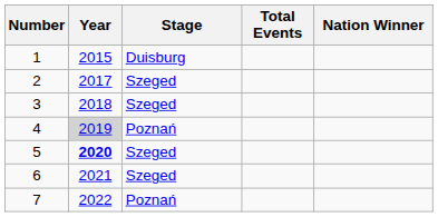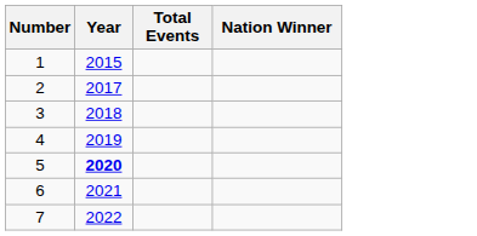 <table class="wikitable" style="font-size: 100%">
 <tr>
 <th style="width:50px;">Number</th>
 <th style="width:50px;">Year</th>
-<th style="width:120px;">Stage</th>
 <th style="width:70px;"><strong>Total Events</strong></th>
 <th style="width:120px;"><strong>Nation Winner</strong></th>
 </tr>
 <tr>
 <td align=center>1</td>
 <td align=center><a href='#'>2015</a></td>
-<td> <a href='#'>Duisburg</a></td>
 <td align=center></td>
 <td align=left></td>
 </tr>
 <tr>
 <td align=center>2</td>
 <td align=center><a href='#'>2017</a></td>
-<td> <a href='#'>Szeged</a></td>
 <td align=center></td>
 <td align=left></td>
 </tr>
 <tr>
 <td align=center>3</td>
 <td align=center><a href='#'>2018</a></td>
-<td> <a href='#'>Szeged</a></td>
 <td align=center></td>
 <td align=left></td>
 </tr>
 <tr>
 <td align=center>4</td>
-<td align=center style="background: lightgrey;"><a href='#'>2019</a></td>
-<td> <a href='#'>Poznań</a></td>
+<td align=center><a href='#'>2019</a></td>
 <td align=center></td>
 <td align=left></td>
 </tr>
 <tr>
 <td align=center>5</td>
 <td align=center><strong><a href='#'>2020</a></strong></td>
-<td> <a href='#'>Szeged</a></td>
 <td align=center></td>
 <td align=left></td>
 </tr>
 <tr>
 <td align=center>6</td>
 <td align=center><a href='#'>2021</a></td>
-<td> <a href='#'>Szeged</a></td>
 <td align=center></td>
 <td align=left></td>
 </tr>
 <tr>
 <td align=center>7</td>
 <td align=center><a href='#'>2022</a></td>
-<td> <a href='#'>Poznań</a></td>
 <td align=center></td>
 <td align=left></td>
 </tr>
 </table>
